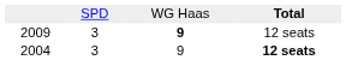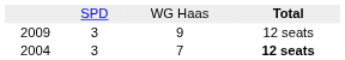 <table border="0" cellpadding="2" cellspacing="0" width="400">
 <tr bgcolor="#eeeeee" align="center">
 <td></td>
 <td><a href='#'>SPD</a></td>
 <td>WG Haas</td>
 <td><strong>Total</strong></td>
 </tr>
 <tr align="center">
 <td>2009</td>
 <td>3</td>
-<td><strong>9</strong></td>
+<td>9</td>
 <td>12 seats</td>
 </tr>
 <tr align="center">
 <td>2004</td>
 <td>3</td>
-<td>9</td>
+<td>7</td>
 <td><strong>12 seats</strong></td>
 </tr>
 </table>
